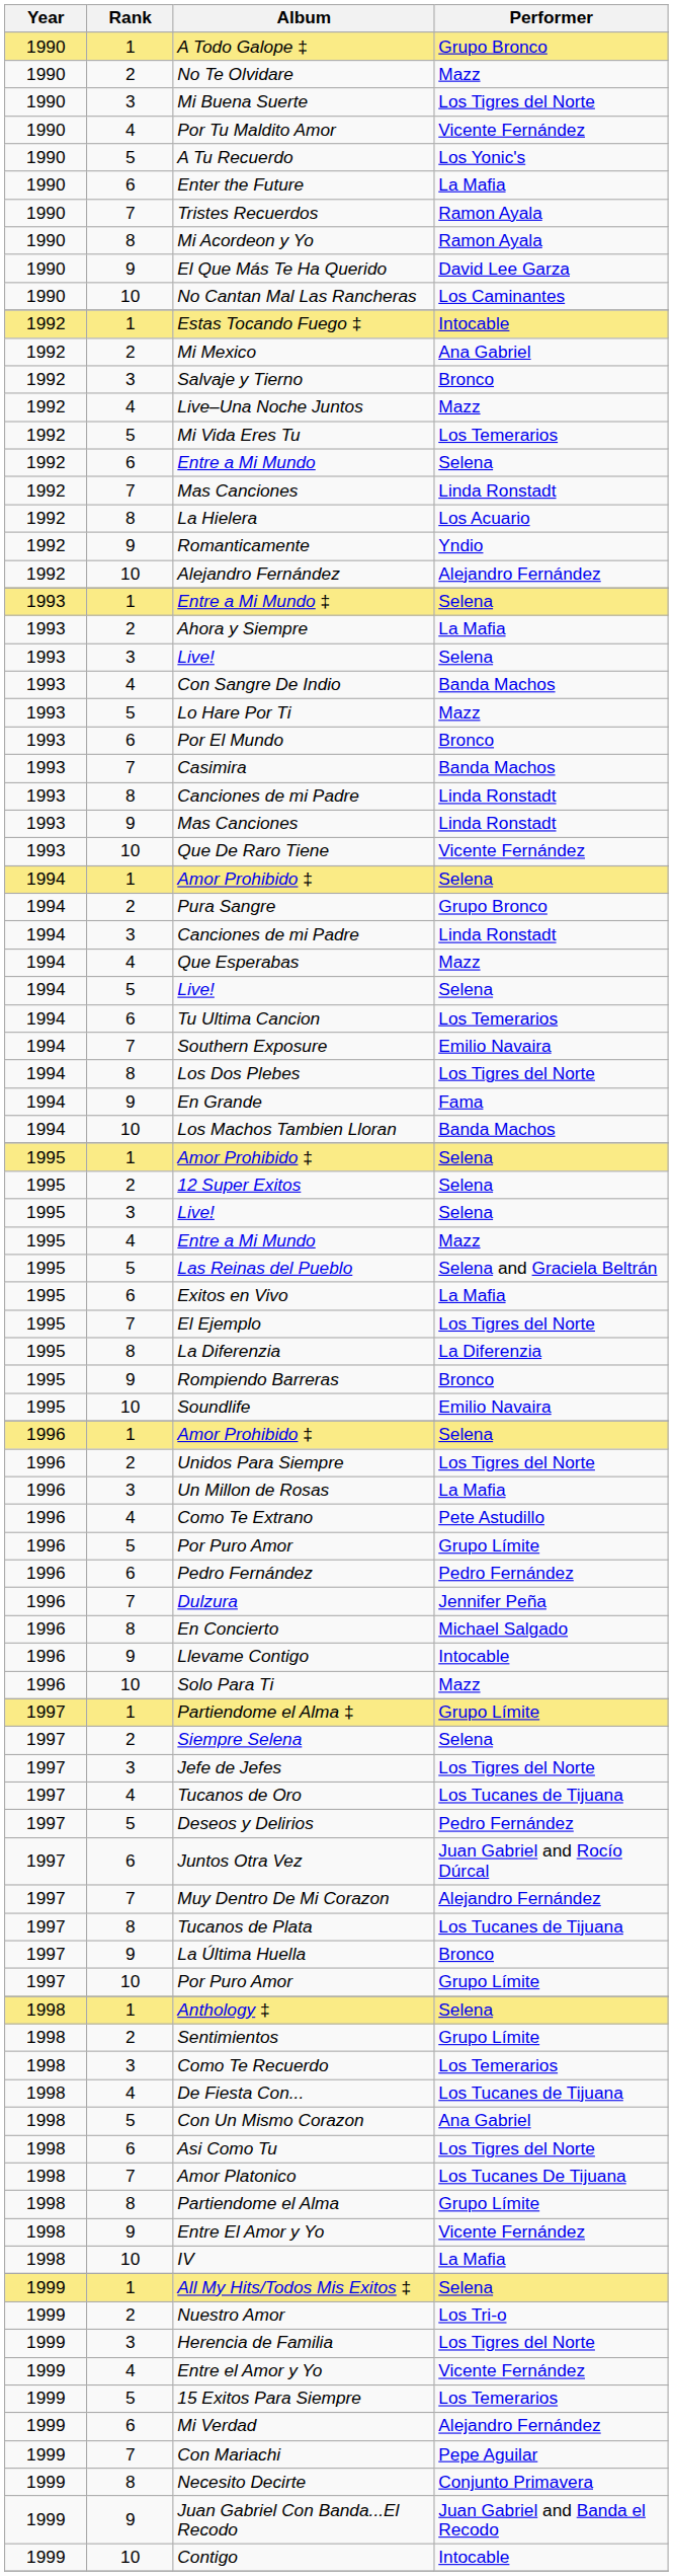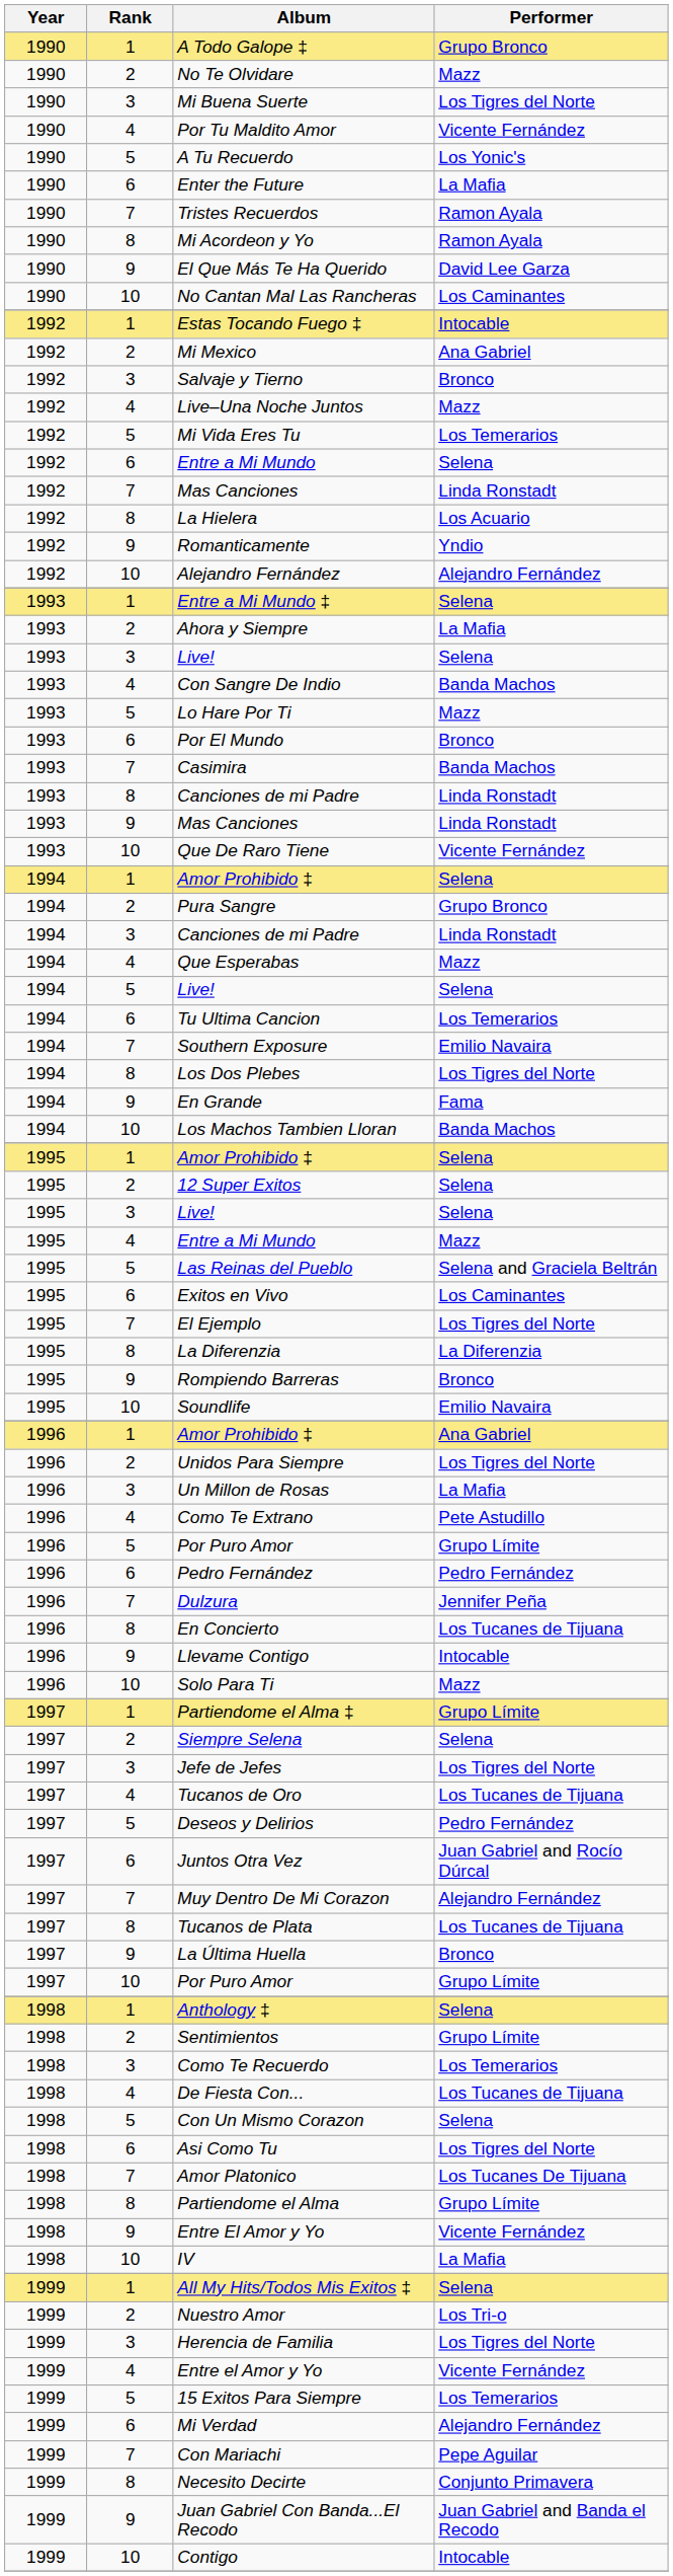 <table class="sortable wikitable">
 <tr>
 <th width="5%">Year</th>
 <th width="5%">Rank</th>
 <th width="17%">Album</th>
 <th width="17%">Performer</th>
 </tr>
 <tr>
 </tr>
 <tr style="background:#FAEB86">
 <td align="center">1990</td>
 <td align="center">1</td>
 <td><em>A Todo Galope</em> ‡</td>
 <td><a href='#'>Grupo Bronco</a></td>
 </tr>
 <tr>
 <td align="center">1990</td>
 <td align="center">2</td>
 <td><em>No Te Olvidare</em></td>
 <td><a href='#'>Mazz</a></td>
 </tr>
 <tr>
 <td align="center">1990</td>
 <td align="center">3</td>
 <td><em>Mi Buena Suerte</em></td>
 <td><a href='#'>Los Tigres del Norte</a></td>
 </tr>
 <tr>
 <td align="center">1990</td>
 <td align="center">4</td>
 <td><em>Por Tu Maldito Amor</em></td>
 <td><a href='#'>Vicente Fernández</a></td>
 </tr>
 <tr>
 <td align="center">1990</td>
 <td align="center">5</td>
 <td><em>A Tu Recuerdo</em></td>
 <td><a href='#'>Los Yonic's</a></td>
 </tr>
 <tr>
 <td align="center">1990</td>
 <td align="center">6</td>
 <td><em>Enter the Future</em></td>
 <td><a href='#'>La Mafia</a></td>
 </tr>
 <tr>
 <td align="center">1990</td>
 <td align="center">7</td>
 <td><em>Tristes Recuerdos</em></td>
 <td><a href='#'>Ramon Ayala</a></td>
 </tr>
 <tr>
 <td align="center">1990</td>
 <td align="center">8</td>
 <td><em>Mi Acordeon y Yo</em></td>
 <td><a href='#'>Ramon Ayala</a></td>
 </tr>
 <tr>
 <td align="center">1990</td>
 <td align="center">9</td>
 <td><em>El Que Más Te Ha Querido</em></td>
 <td><a href='#'>David Lee Garza</a></td>
 </tr>
 <tr>
 <td align="center">1990</td>
 <td align="center">10</td>
 <td><em>No Cantan Mal Las Rancheras</em></td>
 <td><a href='#'>Los Caminantes</a></td>
 </tr>
 <tr>
 </tr>
 <tr style="background:#FAEB86">
 <td align="center">1992</td>
 <td align="center">1</td>
 <td><em>Estas Tocando Fuego</em> ‡</td>
 <td><a href='#'>Intocable</a></td>
 </tr>
 <tr>
 <td align="center">1992</td>
 <td align="center">2</td>
 <td><em>Mi Mexico</em></td>
 <td><a href='#'>Ana Gabriel</a></td>
 </tr>
 <tr>
 <td align="center">1992</td>
 <td align="center">3</td>
 <td><em>Salvaje y Tierno</em></td>
 <td><a href='#'>Bronco</a></td>
 </tr>
 <tr>
 <td align="center">1992</td>
 <td align="center">4</td>
 <td><em>Live–Una Noche Juntos</em></td>
 <td><a href='#'>Mazz</a></td>
 </tr>
 <tr>
 <td align="center">1992</td>
 <td align="center">5</td>
 <td><em>Mi Vida Eres Tu</em></td>
 <td><a href='#'>Los Temerarios</a></td>
 </tr>
 <tr>
 <td align="center">1992</td>
 <td align="center">6</td>
 <td><em><a href='#'>Entre a Mi Mundo</a></em></td>
 <td><a href='#'>Selena</a></td>
 </tr>
 <tr>
 <td align="center">1992</td>
 <td align="center">7</td>
 <td><em>Mas Canciones</em></td>
 <td><a href='#'>Linda Ronstadt</a></td>
 </tr>
 <tr>
 <td align="center">1992</td>
 <td align="center">8</td>
 <td><em>La Hielera</em></td>
 <td><a href='#'>Los Acuario</a></td>
 </tr>
 <tr>
 <td align="center">1992</td>
 <td align="center">9</td>
 <td><em>Romanticamente</em></td>
 <td><a href='#'>Yndio</a></td>
 </tr>
 <tr>
 <td align="center">1992</td>
 <td align="center">10</td>
 <td><em>Alejandro Fernández</em></td>
 <td><a href='#'>Alejandro Fernández</a></td>
 </tr>
 <tr>
 </tr>
 <tr style="background:#FAEB86">
 <td align="center">1993</td>
 <td align="center">1</td>
 <td><em><a href='#'>Entre a Mi Mundo</a></em> ‡</td>
 <td><a href='#'>Selena</a></td>
 </tr>
 <tr>
 <td align="center">1993</td>
 <td align="center">2</td>
 <td><em>Ahora y Siempre</em></td>
 <td><a href='#'>La Mafia</a></td>
 </tr>
 <tr>
 <td align="center">1993</td>
 <td align="center">3</td>
 <td><em><a href='#'>Live!</a></em></td>
 <td><a href='#'>Selena</a></td>
 </tr>
 <tr>
 <td align="center">1993</td>
 <td align="center">4</td>
 <td><em>Con Sangre De Indio</em></td>
 <td><a href='#'>Banda Machos</a></td>
 </tr>
 <tr>
 <td align="center">1993</td>
 <td align="center">5</td>
 <td><em>Lo Hare Por Ti</em></td>
 <td><a href='#'>Mazz</a></td>
 </tr>
 <tr>
 <td align="center">1993</td>
 <td align="center">6</td>
 <td><em>Por El Mundo</em></td>
 <td><a href='#'>Bronco</a></td>
 </tr>
 <tr>
 <td align="center">1993</td>
 <td align="center">7</td>
 <td><em>Casimira</em></td>
 <td><a href='#'>Banda Machos</a></td>
 </tr>
 <tr>
 <td align="center">1993</td>
 <td align="center">8</td>
 <td><em>Canciones de mi Padre</em></td>
 <td><a href='#'>Linda Ronstadt</a></td>
 </tr>
 <tr>
 <td align="center">1993</td>
 <td align="center">9</td>
 <td><em>Mas Canciones</em></td>
 <td><a href='#'>Linda Ronstadt</a></td>
 </tr>
 <tr>
 <td align="center">1993</td>
 <td align="center">10</td>
 <td><em>Que De Raro Tiene</em></td>
 <td><a href='#'>Vicente Fernández</a></td>
 </tr>
 <tr>
 </tr>
 <tr style="background:#FAEB86">
 <td align="center">1994</td>
 <td align="center">1</td>
 <td><em><a href='#'>Amor Prohibido</a></em> ‡</td>
 <td><a href='#'>Selena</a></td>
 </tr>
 <tr>
 <td align="center">1994</td>
 <td align="center">2</td>
 <td><em>Pura Sangre</em></td>
 <td><a href='#'>Grupo Bronco</a></td>
 </tr>
 <tr>
 <td align="center">1994</td>
 <td align="center">3</td>
 <td><em>Canciones de mi Padre</em></td>
 <td><a href='#'>Linda Ronstadt</a></td>
 </tr>
 <tr>
 <td align="center">1994</td>
 <td align="center">4</td>
 <td><em>Que Esperabas</em></td>
 <td><a href='#'>Mazz</a></td>
 </tr>
 <tr>
 <td align="center">1994</td>
 <td align="center">5</td>
 <td><em><a href='#'>Live!</a></em></td>
 <td><a href='#'>Selena</a></td>
 </tr>
 <tr>
 <td align="center">1994</td>
 <td align="center">6</td>
 <td><em>Tu Ultima Cancion</em></td>
 <td><a href='#'>Los Temerarios</a></td>
 </tr>
 <tr>
 <td align="center">1994</td>
 <td align="center">7</td>
 <td><em>Southern Exposure</em></td>
 <td><a href='#'>Emilio Navaira</a></td>
 </tr>
 <tr>
 <td align="center">1994</td>
 <td align="center">8</td>
 <td><em>Los Dos Plebes</em></td>
 <td><a href='#'>Los Tigres del Norte</a></td>
 </tr>
 <tr>
 <td align="center">1994</td>
 <td align="center">9</td>
 <td><em>En Grande</em></td>
 <td><a href='#'>Fama</a></td>
 </tr>
 <tr>
 <td align="center">1994</td>
 <td align="center">10</td>
 <td><em>Los Machos Tambien Lloran</em></td>
 <td><a href='#'>Banda Machos</a></td>
 </tr>
 <tr>
 </tr>
 <tr>
 </tr>
 <tr style="background:#FAEB86">
 <td align="center">1995</td>
 <td align="center">1</td>
 <td><em><a href='#'>Amor Prohibido</a></em> ‡</td>
 <td><a href='#'>Selena</a></td>
 </tr>
 <tr>
 <td align="center">1995</td>
 <td align="center">2</td>
 <td><em><a href='#'>12 Super Exitos</a></em></td>
 <td><a href='#'>Selena</a></td>
 </tr>
 <tr>
 <td align="center">1995</td>
 <td align="center">3</td>
 <td><em><a href='#'>Live!</a></em></td>
 <td><a href='#'>Selena</a></td>
 </tr>
 <tr>
 <td align="center">1995</td>
 <td align="center">4</td>
 <td><em><a href='#'>Entre a Mi Mundo</a></em></td>
 <td><a href='#'>Mazz</a></td>
 </tr>
 <tr>
 <td align="center">1995</td>
 <td align="center">5</td>
 <td><em><a href='#'>Las Reinas del Pueblo</a></em></td>
 <td><a href='#'>Selena</a> and <a href='#'>Graciela Beltrán</a></td>
 </tr>
 <tr>
 <td align="center">1995</td>
 <td align="center">6</td>
 <td><em>Exitos en Vivo</em></td>
-<td><a href='#'>La Mafia</a></td>
+<td><a href='#'>Los Caminantes</a></td>
 </tr>
 <tr>
 <td align="center">1995</td>
 <td align="center">7</td>
 <td><em>El Ejemplo</em></td>
 <td><a href='#'>Los Tigres del Norte</a></td>
 </tr>
 <tr>
 <td align="center">1995</td>
 <td align="center">8</td>
 <td><em>La Diferenzia</em></td>
 <td><a href='#'>La Diferenzia</a></td>
 </tr>
 <tr>
 <td align="center">1995</td>
 <td align="center">9</td>
 <td><em>Rompiendo Barreras</em></td>
 <td><a href='#'>Bronco</a></td>
 </tr>
 <tr>
 <td align="center">1995</td>
 <td align="center">10</td>
 <td><em>Soundlife</em></td>
 <td><a href='#'>Emilio Navaira</a></td>
 </tr>
 <tr>
 </tr>
 <tr style="background:#FAEB86">
 <td align="center">1996</td>
 <td align="center">1</td>
 <td><em><a href='#'>Amor Prohibido</a></em> ‡</td>
-<td><a href='#'>Selena</a></td>
+<td><a href='#'>Ana Gabriel</a></td>
 </tr>
 <tr>
 <td align="center">1996</td>
 <td align="center">2</td>
 <td><em>Unidos Para Siempre</em></td>
 <td><a href='#'>Los Tigres del Norte</a></td>
 </tr>
 <tr>
 <td align="center">1996</td>
 <td align="center">3</td>
 <td><em>Un Millon de Rosas</em></td>
 <td><a href='#'>La Mafia</a></td>
 </tr>
 <tr>
 <td align="center">1996</td>
 <td align="center">4</td>
 <td><em>Como Te Extrano</em></td>
 <td><a href='#'>Pete Astudillo</a></td>
 </tr>
 <tr>
 <td align="center">1996</td>
 <td align="center">5</td>
 <td><em>Por Puro Amor</em></td>
 <td><a href='#'>Grupo Límite</a></td>
 </tr>
 <tr>
 <td align="center">1996</td>
 <td align="center">6</td>
 <td><em>Pedro Fernández</em></td>
 <td><a href='#'>Pedro Fernández</a></td>
 </tr>
 <tr>
 <td align="center">1996</td>
 <td align="center">7</td>
 <td><em><a href='#'>Dulzura</a></em></td>
 <td><a href='#'>Jennifer Peña</a></td>
 </tr>
 <tr>
 <td align="center">1996</td>
 <td align="center">8</td>
 <td><em>En Concierto</em></td>
-<td><a href='#'>Michael Salgado</a></td>
+<td><a href='#'>Los Tucanes de Tijuana</a></td>
 </tr>
 <tr>
 <td align="center">1996</td>
 <td align="center">9</td>
 <td><em>Llevame Contigo</em></td>
 <td><a href='#'>Intocable</a></td>
 </tr>
 <tr>
 <td align="center">1996</td>
 <td align="center">10</td>
 <td><em>Solo Para Ti</em></td>
 <td><a href='#'>Mazz</a></td>
 </tr>
 <tr>
 </tr>
 <tr style="background:#FAEB86">
 <td align="center">1997</td>
 <td align="center">1</td>
 <td><em>Partiendome el Alma</em> ‡</td>
 <td><a href='#'>Grupo Límite</a></td>
 </tr>
 <tr>
 <td align="center">1997</td>
 <td align="center">2</td>
 <td><em><a href='#'>Siempre Selena</a></em></td>
 <td><a href='#'>Selena</a></td>
 </tr>
 <tr>
 <td align="center">1997</td>
 <td align="center">3</td>
 <td><em>Jefe de Jefes</em></td>
 <td><a href='#'>Los Tigres del Norte</a></td>
 </tr>
 <tr>
 <td align="center">1997</td>
 <td align="center">4</td>
 <td><em>Tucanos de Oro</em></td>
 <td><a href='#'>Los Tucanes de Tijuana</a></td>
 </tr>
 <tr>
 <td align="center">1997</td>
 <td align="center">5</td>
 <td><em>Deseos y Delirios</em></td>
 <td><a href='#'>Pedro Fernández</a></td>
 </tr>
 <tr>
 <td align="center">1997</td>
 <td align="center">6</td>
 <td><em>Juntos Otra Vez</em></td>
 <td><a href='#'>Juan Gabriel</a> and <a href='#'>Rocío Dúrcal</a></td>
 </tr>
 <tr>
 <td align="center">1997</td>
 <td align="center">7</td>
 <td><em>Muy Dentro De Mi Corazon</em></td>
 <td><a href='#'>Alejandro Fernández</a></td>
 </tr>
 <tr>
 <td align="center">1997</td>
 <td align="center">8</td>
 <td><em>Tucanos de Plata</em></td>
 <td><a href='#'>Los Tucanes de Tijuana</a></td>
 </tr>
 <tr>
 <td align="center">1997</td>
 <td align="center">9</td>
 <td><em>La Última Huella</em></td>
 <td><a href='#'>Bronco</a></td>
 </tr>
 <tr>
 <td align="center">1997</td>
 <td align="center">10</td>
 <td><em>Por Puro Amor</em></td>
 <td><a href='#'>Grupo Límite</a></td>
 </tr>
 <tr>
 </tr>
 <tr style="background:#FAEB86">
 <td align="center">1998</td>
 <td align="center">1</td>
 <td><em><a href='#'>Anthology</a></em> ‡</td>
 <td><a href='#'>Selena</a></td>
 </tr>
 <tr>
 <td align="center">1998</td>
 <td align="center">2</td>
 <td><em>Sentimientos</em></td>
 <td><a href='#'>Grupo Límite</a></td>
 </tr>
 <tr>
 <td align="center">1998</td>
 <td align="center">3</td>
 <td><em>Como Te Recuerdo</em></td>
 <td><a href='#'>Los Temerarios</a></td>
 </tr>
 <tr>
 <td align="center">1998</td>
 <td align="center">4</td>
 <td><em>De Fiesta Con...</em></td>
 <td><a href='#'>Los Tucanes de Tijuana</a></td>
 </tr>
 <tr>
 <td align="center">1998</td>
 <td align="center">5</td>
 <td><em>Con Un Mismo Corazon</em></td>
-<td><a href='#'>Ana Gabriel</a></td>
+<td><a href='#'>Selena</a></td>
 </tr>
 <tr>
 <td align="center">1998</td>
 <td align="center">6</td>
 <td><em>Asi Como Tu</em></td>
 <td><a href='#'>Los Tigres del Norte</a></td>
 </tr>
 <tr>
 <td align="center">1998</td>
 <td align="center">7</td>
 <td><em>Amor Platonico</em></td>
 <td><a href='#'>Los Tucanes De Tijuana</a></td>
 </tr>
 <tr>
 <td align="center">1998</td>
 <td align="center">8</td>
 <td><em>Partiendome el Alma</em></td>
 <td><a href='#'>Grupo Límite</a></td>
 </tr>
 <tr>
 <td align="center">1998</td>
 <td align="center">9</td>
 <td><em>Entre El Amor y Yo</em></td>
 <td><a href='#'>Vicente Fernández</a></td>
 </tr>
 <tr>
 <td align="center">1998</td>
 <td align="center">10</td>
 <td><em>IV</em></td>
 <td><a href='#'>La Mafia</a></td>
 </tr>
 <tr>
 </tr>
 <tr style="background:#FAEB86">
 <td align="center">1999</td>
 <td align="center">1</td>
 <td><em><a href='#'>All My Hits/Todos Mis Exitos</a></em> ‡</td>
 <td><a href='#'>Selena</a></td>
 </tr>
 <tr>
 <td align="center">1999</td>
 <td align="center">2</td>
 <td><em>Nuestro Amor</em></td>
 <td><a href='#'>Los Tri-o</a></td>
 </tr>
 <tr>
 <td align="center">1999</td>
 <td align="center">3</td>
 <td><em>Herencia de Familia</em></td>
 <td><a href='#'>Los Tigres del Norte</a></td>
 </tr>
 <tr>
 <td align="center">1999</td>
 <td align="center">4</td>
 <td><em>Entre el Amor y Yo</em></td>
 <td><a href='#'>Vicente Fernández</a></td>
 </tr>
 <tr>
 <td align="center">1999</td>
 <td align="center">5</td>
 <td><em>15 Exitos Para Siempre</em></td>
 <td><a href='#'>Los Temerarios</a></td>
 </tr>
 <tr>
 <td align="center">1999</td>
 <td align="center">6</td>
 <td><em>Mi Verdad</em></td>
 <td><a href='#'>Alejandro Fernández</a></td>
 </tr>
 <tr>
 <td align="center">1999</td>
 <td align="center">7</td>
 <td><em>Con Mariachi</em></td>
 <td><a href='#'>Pepe Aguilar</a></td>
 </tr>
 <tr>
 <td align="center">1999</td>
 <td align="center">8</td>
 <td><em>Necesito Decirte</em></td>
 <td><a href='#'>Conjunto Primavera</a></td>
 </tr>
 <tr>
 <td align="center">1999</td>
 <td align="center">9</td>
 <td><em>Juan Gabriel Con Banda...El Recodo</em></td>
 <td><a href='#'>Juan Gabriel</a> and <a href='#'>Banda el Recodo</a></td>
 </tr>
 <tr>
 <td align="center">1999</td>
 <td align="center">10</td>
 <td><em>Contigo</em></td>
 <td><a href='#'>Intocable</a></td>
 </tr>
 <tr>
 </tr>
 </table>
